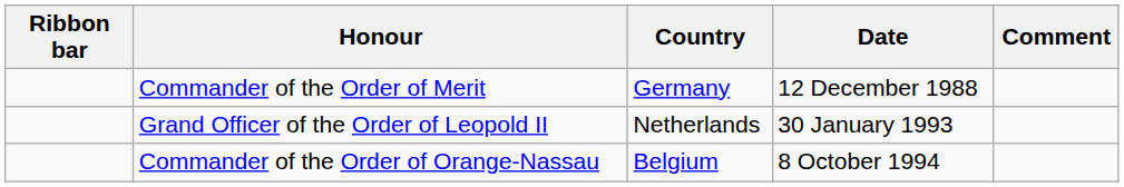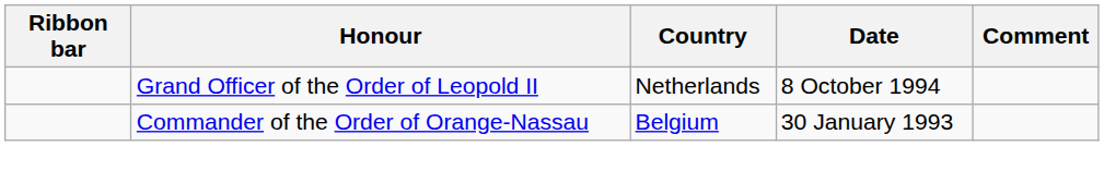 <table class="wikitable" style="width:60%;">
 <tr>
 <th style="width:80px;">Ribbon bar</th>
 <th>Honour</th>
 <th>Country</th>
 <th>Date</th>
 <th>Comment</th>
 </tr>
 <tr>
 <td></td>
-<td><a href='#'>Commander</a> of the <a href='#'>Order of Merit</a></td>
-<td><a href='#'>Germany</a></td>
-<td>12 December 1988</td>
-<td></td>
-</tr>
-<tr>
-<td></td>
 <td><a href='#'>Grand Officer</a> of the <a href='#'>Order of Leopold II</a></td>
 <td>Netherlands</td>
-<td>30 January 1993</td>
+<td>8 October 1994</td>
 <td></td>
 </tr>
 <tr>
 <td></td>
 <td><a href='#'>Commander</a> of the <a href='#'>Order of Orange-Nassau</a></td>
 <td><a href='#'>Belgium</a></td>
-<td>8 October 1994</td>
+<td>30 January 1993</td>
 <td></td>
 </tr>
 </table>
